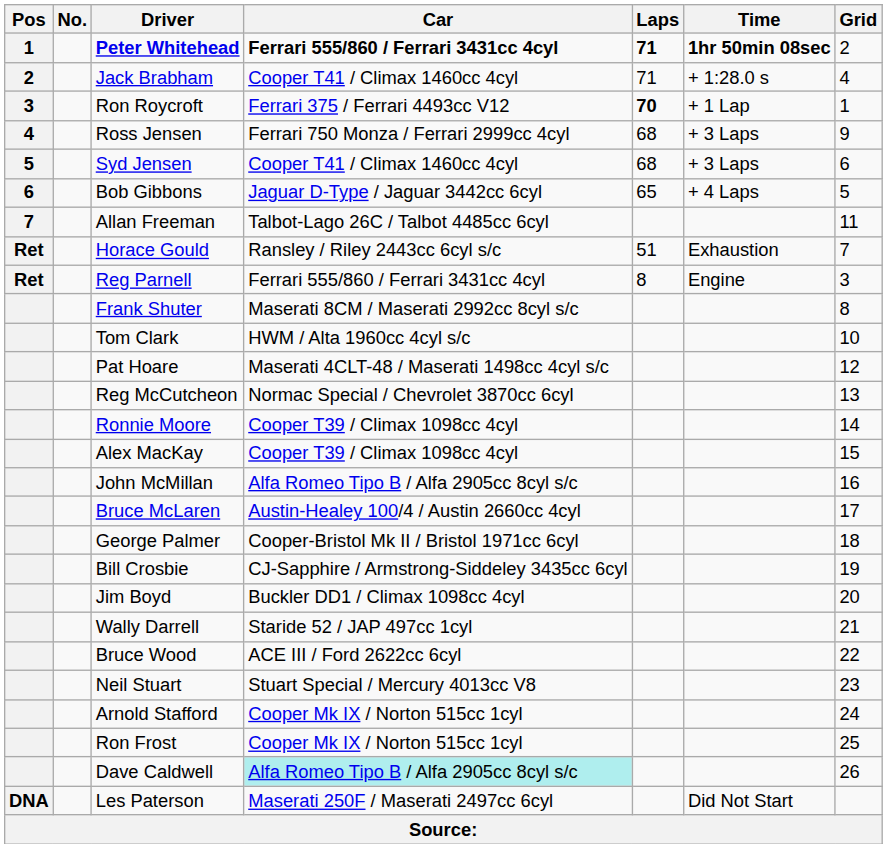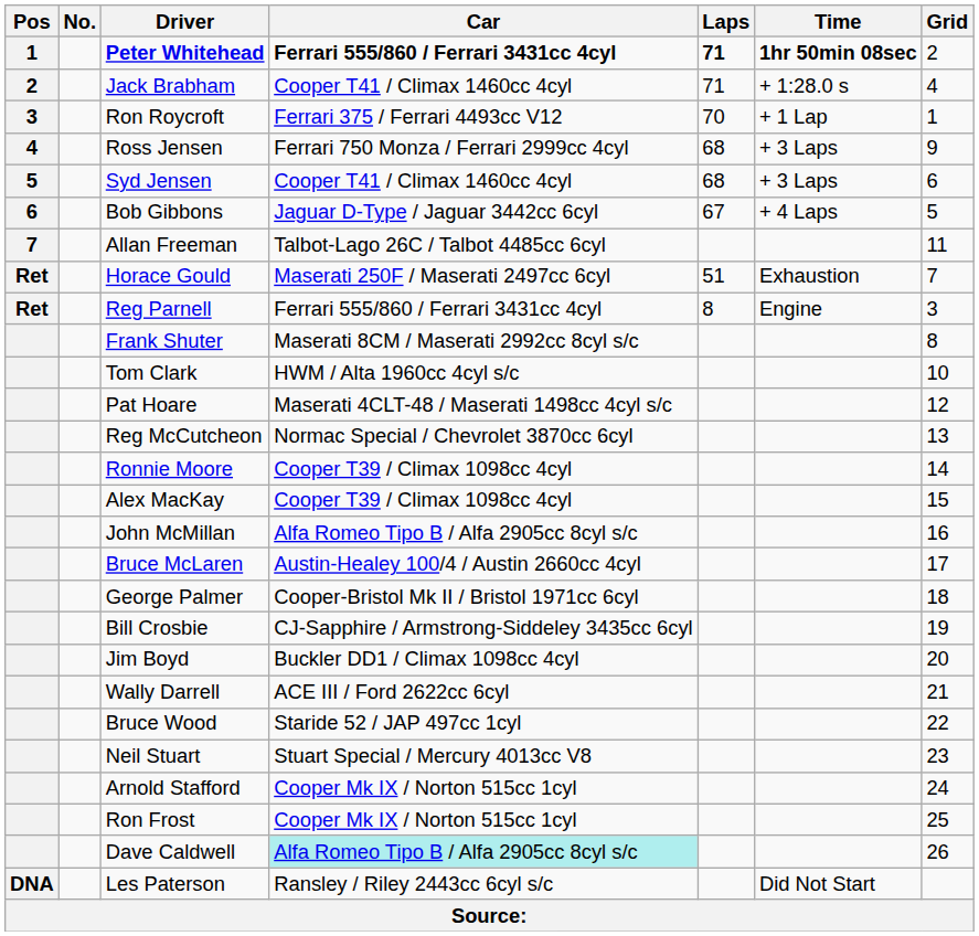 <table class="wikitable" style="font-size: 85%;">
 <tr>
 <th>Pos</th>
 <th>No.</th>
 <th>Driver</th>
 <th>Car</th>
 <th>Laps</th>
 <th>Time</th>
 <th>Grid</th>
 </tr>
 <tr>
 <th><strong>1</strong></th>
 <td></td>
 <td><strong> <a href='#'>Peter Whitehead</a></strong></td>
 <td><strong>Ferrari 555/860 / Ferrari 3431cc 4cyl</strong></td>
 <td><strong>71</strong></td>
 <td><strong>1hr 50min 08sec</strong></td>
 <td>2</td>
 </tr>
 <tr>
 <th>2</th>
 <td></td>
 <td> <a href='#'>Jack Brabham</a></td>
 <td><a href='#'>Cooper T41</a> / Climax 1460cc 4cyl</td>
 <td>71</td>
 <td>+ 1:28.0 s</td>
 <td>4</td>
 </tr>
 <tr>
 <th>3</th>
 <td></td>
 <td> Ron Roycroft</td>
 <td><a href='#'>Ferrari 375</a> / Ferrari 4493cc V12</td>
-<td><strong>70</strong></td>
+<td>70</td>
 <td>+ 1 Lap</td>
 <td>1</td>
 </tr>
 <tr>
 <th>4</th>
 <td></td>
 <td> Ross Jensen</td>
 <td>Ferrari 750 Monza / Ferrari 2999cc 4cyl</td>
 <td>68</td>
 <td>+ 3 Laps</td>
 <td>9</td>
 </tr>
 <tr>
 <th>5</th>
 <td></td>
 <td> <a href='#'>Syd Jensen</a></td>
 <td><a href='#'>Cooper T41</a> / Climax 1460cc 4cyl</td>
 <td>68</td>
 <td>+ 3 Laps</td>
 <td>6</td>
 </tr>
 <tr>
 <th>6</th>
 <td></td>
 <td> Bob Gibbons</td>
 <td><a href='#'>Jaguar D-Type</a> / Jaguar 3442cc 6cyl</td>
-<td>65</td>
+<td>67</td>
 <td>+ 4 Laps</td>
 <td>5</td>
 </tr>
 <tr>
 <th>7</th>
 <td></td>
 <td> Allan Freeman</td>
 <td>Talbot-Lago 26C / Talbot 4485cc 6cyl</td>
 <td></td>
 <td></td>
 <td>11</td>
 </tr>
 <tr>
 <th>Ret</th>
 <td></td>
 <td> <a href='#'>Horace Gould</a></td>
-<td>Ransley / Riley 2443cc 6cyl s/c</td>
+<td><a href='#'>Maserati 250F</a> / Maserati 2497cc 6cyl</td>
 <td>51</td>
 <td>Exhaustion</td>
 <td>7</td>
 </tr>
 <tr>
 <th>Ret</th>
 <td></td>
 <td> <a href='#'>Reg Parnell</a></td>
 <td>Ferrari 555/860 / Ferrari 3431cc 4cyl</td>
 <td>8</td>
 <td>Engine</td>
 <td>3</td>
 </tr>
 <tr>
 <th></th>
 <td></td>
 <td> <a href='#'>Frank Shuter</a></td>
 <td>Maserati 8CM / Maserati 2992cc 8cyl s/c</td>
 <td></td>
 <td></td>
 <td>8</td>
 </tr>
 <tr>
 <th></th>
 <td></td>
 <td> Tom Clark</td>
 <td>HWM / Alta 1960cc 4cyl s/c</td>
 <td></td>
 <td></td>
 <td>10</td>
 </tr>
 <tr>
 <th></th>
 <td></td>
 <td> Pat Hoare</td>
 <td>Maserati 4CLT-48 / Maserati 1498cc 4cyl s/c</td>
 <td></td>
 <td></td>
 <td>12</td>
 </tr>
 <tr>
 <th></th>
 <td></td>
 <td> Reg McCutcheon</td>
 <td>Normac Special / Chevrolet 3870cc 6cyl</td>
 <td></td>
 <td></td>
 <td>13</td>
 </tr>
 <tr>
 <th></th>
 <td></td>
 <td> <a href='#'>Ronnie Moore</a></td>
 <td><a href='#'>Cooper T39</a> / Climax 1098cc 4cyl</td>
 <td></td>
 <td></td>
 <td>14</td>
 </tr>
 <tr>
 <th></th>
 <td></td>
 <td> Alex MacKay</td>
 <td><a href='#'>Cooper T39</a> / Climax 1098cc 4cyl</td>
 <td></td>
 <td></td>
 <td>15</td>
 </tr>
 <tr>
 <th></th>
 <td></td>
 <td> John McMillan</td>
 <td><a href='#'>Alfa Romeo Tipo B</a> / Alfa 2905cc 8cyl s/c</td>
 <td></td>
 <td></td>
 <td>16</td>
 </tr>
 <tr>
 <th></th>
 <td></td>
 <td> <a href='#'>Bruce McLaren</a></td>
 <td><a href='#'>Austin-Healey 100</a>/4 / Austin 2660cc 4cyl</td>
 <td></td>
 <td></td>
 <td>17</td>
 </tr>
 <tr>
 <th></th>
 <td></td>
 <td> George Palmer</td>
 <td>Cooper-Bristol Mk II / Bristol 1971cc 6cyl</td>
 <td></td>
 <td></td>
 <td>18</td>
 </tr>
 <tr>
 <th></th>
 <td></td>
 <td> Bill Crosbie</td>
 <td>CJ-Sapphire / Armstrong-Siddeley 3435cc 6cyl</td>
 <td></td>
 <td></td>
 <td>19</td>
 </tr>
 <tr>
 <th></th>
 <td></td>
 <td> Jim Boyd</td>
 <td>Buckler DD1 / Climax 1098cc 4cyl</td>
 <td></td>
 <td></td>
 <td>20</td>
 </tr>
 <tr>
 <th></th>
 <td></td>
 <td> Wally Darrell</td>
-<td>Staride 52 / JAP 497cc 1cyl</td>
+<td>ACE III / Ford 2622cc 6cyl</td>
 <td></td>
 <td></td>
 <td>21</td>
 </tr>
 <tr>
 <th></th>
 <td></td>
 <td> Bruce Wood</td>
-<td>ACE III / Ford 2622cc 6cyl</td>
+<td>Staride 52 / JAP 497cc 1cyl</td>
 <td></td>
 <td></td>
 <td>22</td>
 </tr>
 <tr>
 <th></th>
 <td></td>
 <td> Neil Stuart</td>
 <td>Stuart Special / Mercury 4013cc V8</td>
 <td></td>
 <td></td>
 <td>23</td>
 </tr>
 <tr>
 <th></th>
 <td></td>
 <td> Arnold Stafford</td>
 <td><a href='#'>Cooper Mk IX</a> / Norton 515cc 1cyl</td>
 <td></td>
 <td></td>
 <td>24</td>
 </tr>
 <tr>
 <th></th>
 <td></td>
 <td> Ron Frost</td>
 <td><a href='#'>Cooper Mk IX</a> / Norton 515cc 1cyl</td>
 <td></td>
 <td></td>
 <td>25</td>
 </tr>
 <tr>
 <th></th>
 <td></td>
 <td> Dave Caldwell</td>
 <td style="background: paleturquoise;"><a href='#'>Alfa Romeo Tipo B</a> / Alfa 2905cc 8cyl s/c</td>
 <td></td>
 <td></td>
 <td>26</td>
 </tr>
 <tr>
 <th>DNA</th>
 <td></td>
 <td> Les Paterson</td>
-<td><a href='#'>Maserati 250F</a> / Maserati 2497cc 6cyl</td>
+<td>Ransley / Riley 2443cc 6cyl s/c</td>
 <td></td>
 <td>Did Not Start</td>
 <td></td>
 </tr>
 <tr>
 <th colspan=7>Source:</th>
 </tr>
 <tr>
 </tr>
 </table>
